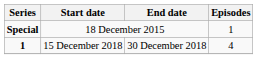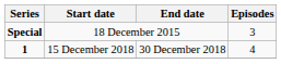 <table class="wikitable" style="text-align:center;">
 <tr>
 <th>Series</th>
 <th Season premiere>Start date</th>
 <th Season premiere>End date</th>
 <th>Episodes</th>
 </tr>
 <tr>
 <td><strong>Special</strong></td>
 <td colspan="2">18 December 2015</td>
-<td>1</td>
+<td>3</td>
 </tr>
 <tr>
 <td><strong>1</strong></td>
 <td>15 December 2018</td>
 <td>30 December 2018</td>
 <td>4</td>
 </tr>
 <tr>
 </tr>
 </table>
